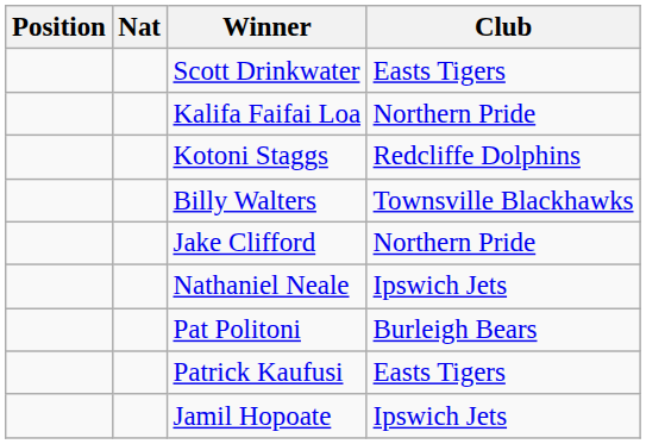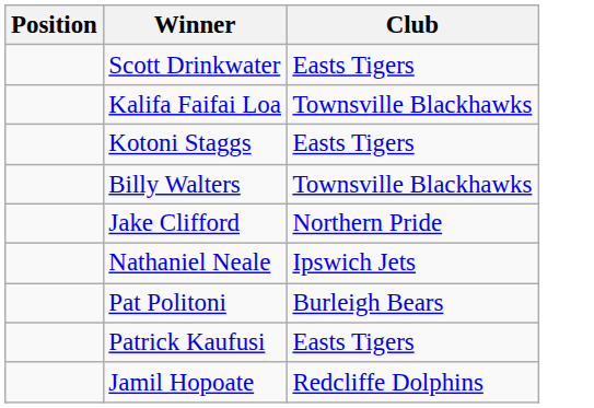 <table class="wikitable">
 <tr>
 <th>Position</th>
-<th>Nat</th>
 <th>Winner</th>
 <th>Club</th>
 </tr>
 <tr>
-<td></td>
 <td></td>
 <td><a href='#'>Scott Drinkwater</a></td>
 <td> <a href='#'>Easts Tigers</a></td>
 </tr>
 <tr>
 <td></td>
-<td></td>
 <td><a href='#'>Kalifa Faifai Loa</a></td>
-<td> <a href='#'>Northern Pride</a></td>
+<td> <a href='#'>Townsville Blackhawks</a></td>
 </tr>
 <tr>
 <td></td>
-<td></td>
 <td><a href='#'>Kotoni Staggs</a></td>
-<td> <a href='#'>Redcliffe Dolphins</a></td>
+<td> <a href='#'>Easts Tigers</a></td>
 </tr>
 <tr>
-<td></td>
 <td></td>
 <td><a href='#'>Billy Walters</a></td>
 <td> <a href='#'>Townsville Blackhawks</a></td>
 </tr>
 <tr>
 <td></td>
-<td></td>
 <td><a href='#'>Jake Clifford</a></td>
 <td> <a href='#'>Northern Pride</a></td>
 </tr>
 <tr>
-<td></td>
 <td></td>
 <td><a href='#'>Nathaniel Neale</a></td>
 <td> <a href='#'>Ipswich Jets</a></td>
 </tr>
 <tr>
 <td></td>
-<td></td>
 <td><a href='#'>Pat Politoni</a></td>
 <td> <a href='#'>Burleigh Bears</a></td>
 </tr>
 <tr>
-<td></td>
 <td></td>
 <td><a href='#'>Patrick Kaufusi</a></td>
 <td> <a href='#'>Easts Tigers</a></td>
 </tr>
 <tr>
 <td></td>
-<td></td>
 <td><a href='#'>Jamil Hopoate</a></td>
-<td> <a href='#'>Ipswich Jets</a></td>
+<td> <a href='#'>Redcliffe Dolphins</a></td>
 </tr>
 </table>
